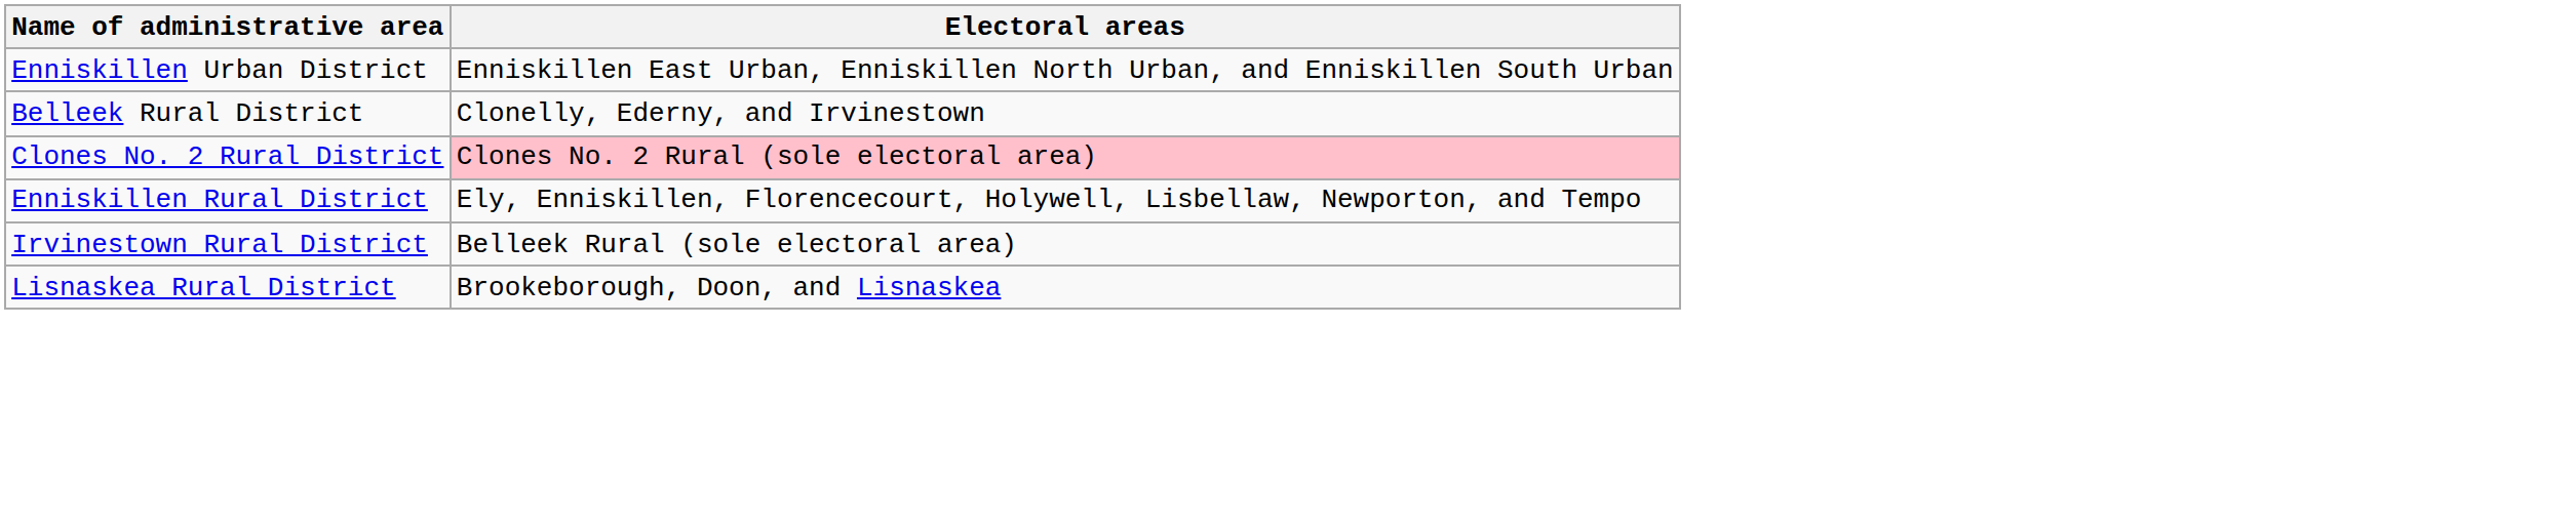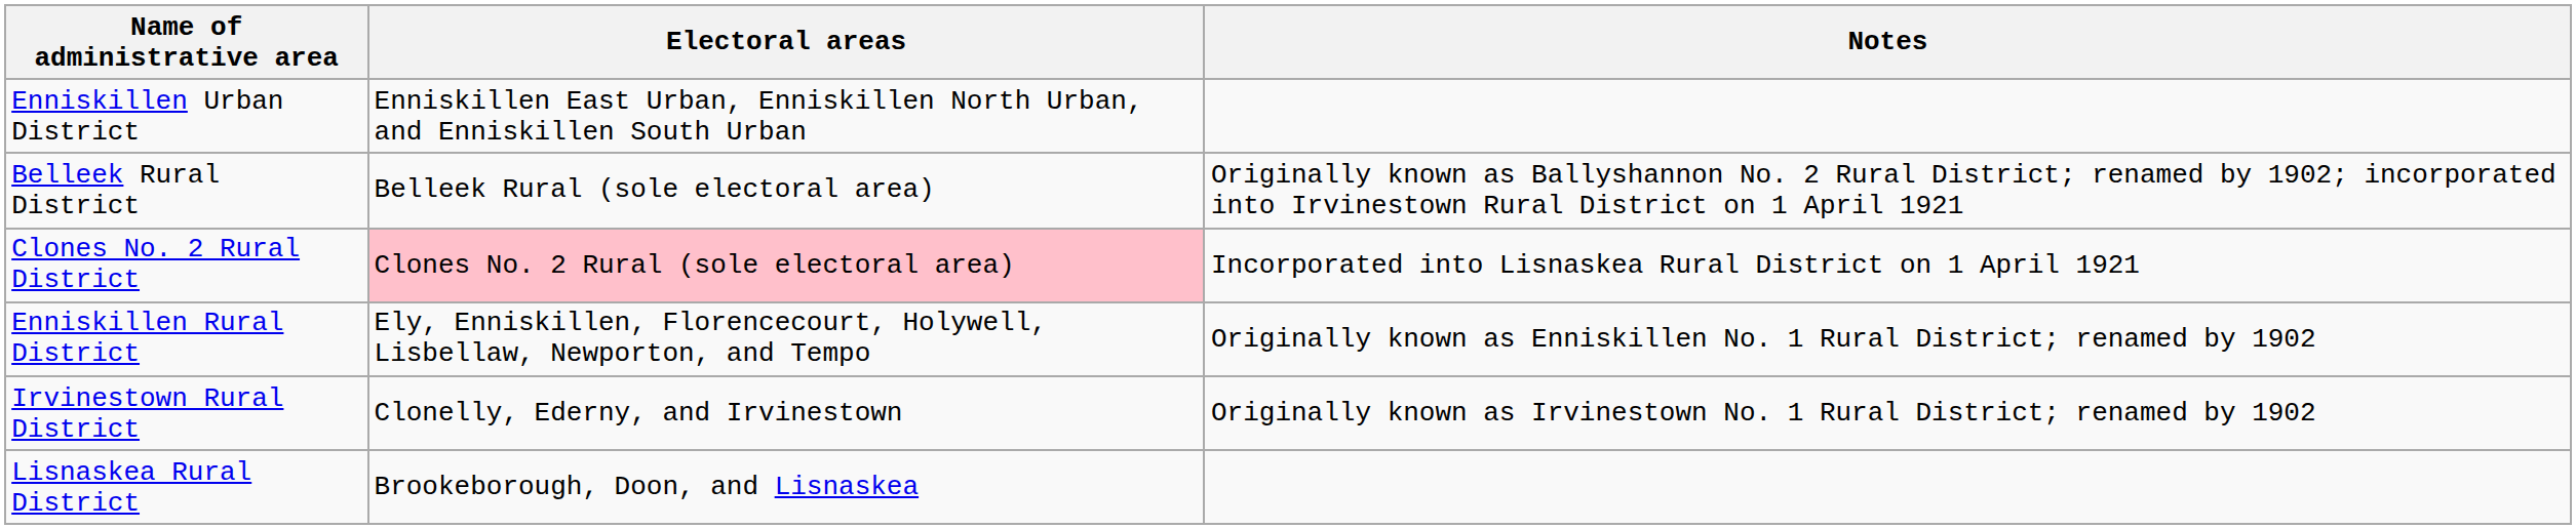 <table class="wikitable">
 <tr>
 <th>Name of administrative area</th>
 <th>Electoral areas</th>
+<th>Notes</th>
 </tr>
 <tr>
 <td><a href='#'>Enniskillen</a> Urban District</td>
 <td>Enniskillen East Urban, Enniskillen North Urban, and Enniskillen South Urban</td>
+<td></td>
 </tr>
 <tr>
 <td><a href='#'>Belleek</a> Rural District</td>
-<td>Clonelly, Ederny, and Irvinestown</td>
+<td>Belleek Rural (sole electoral area)</td>
+<td>Originally known as Ballyshannon No. 2 Rural District; renamed by 1902; incorporated into Irvinestown Rural District on 1 April 1921</td>
 </tr>
 <tr>
 <td><a href='#'>Clones No. 2 Rural District</a></td>
 <td style="background: pink;">Clones No. 2 Rural (sole electoral area)</td>
+<td>Incorporated into Lisnaskea Rural District on 1 April 1921</td>
 </tr>
 <tr>
 <td><a href='#'>Enniskillen Rural District</a></td>
 <td>Ely, Enniskillen, Florencecourt, Holywell, Lisbellaw, Newporton, and Tempo</td>
+<td>Originally known as Enniskillen No. 1 Rural District; renamed by 1902</td>
 </tr>
 <tr>
 <td><a href='#'>Irvinestown Rural District</a></td>
-<td>Belleek Rural (sole electoral area)</td>
+<td>Clonelly, Ederny, and Irvinestown</td>
+<td>Originally known as Irvinestown No. 1 Rural District; renamed by 1902</td>
 </tr>
 <tr>
 <td><a href='#'>Lisnaskea Rural District</a></td>
 <td>Brookeborough, Doon, and <a href='#'>Lisnaskea</a></td>
+<td></td>
 </tr>
 </table>
